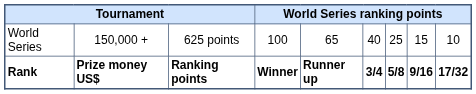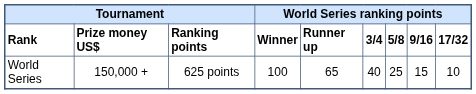 <table cellpadding="3" cellspacing="4" border="1" style="border:#435877 solid 2px; border-collapse: collapse;">
 <tr bgcolor="#d1e4fd">
 <th colspan=3>Tournament</th>
 <th colspan=6>World Series ranking points</th>
+</tr>
+<tr>
+<td><strong>Rank</strong></td>
+<td><strong>Prize money US$</strong></td>
+<td><strong>Ranking points</strong></td>
+<td><strong>Winner</strong></td>
+<td><strong>Runner up</strong></td>
+<td><strong>3/4</strong></td>
+<td><strong>5/8</strong></td>
+<td><strong>9/16</strong></td>
+<td><strong>17/32</strong></td>
 </tr>
 <tr>
 <td>World Series</td>
 <td align="center">150,000 +</td>
 <td align="center">625 points</td>
 <td align="center">100</td>
 <td align="center">65</td>
 <td align="center">40</td>
 <td align="center">25</td>
 <td align="center">15</td>
 <td align="center">10</td>
 </tr>
-<tr>
-<td><strong>Rank</strong></td>
-<td><strong>Prize money US$</strong></td>
-<td><strong>Ranking points</strong></td>
-<td><strong>Winner</strong></td>
-<td><strong>Runner up</strong></td>
-<td><strong>3/4</strong></td>
-<td><strong>5/8</strong></td>
-<td><strong>9/16</strong></td>
-<td><strong>17/32</strong></td>
-</tr>
 </table>
